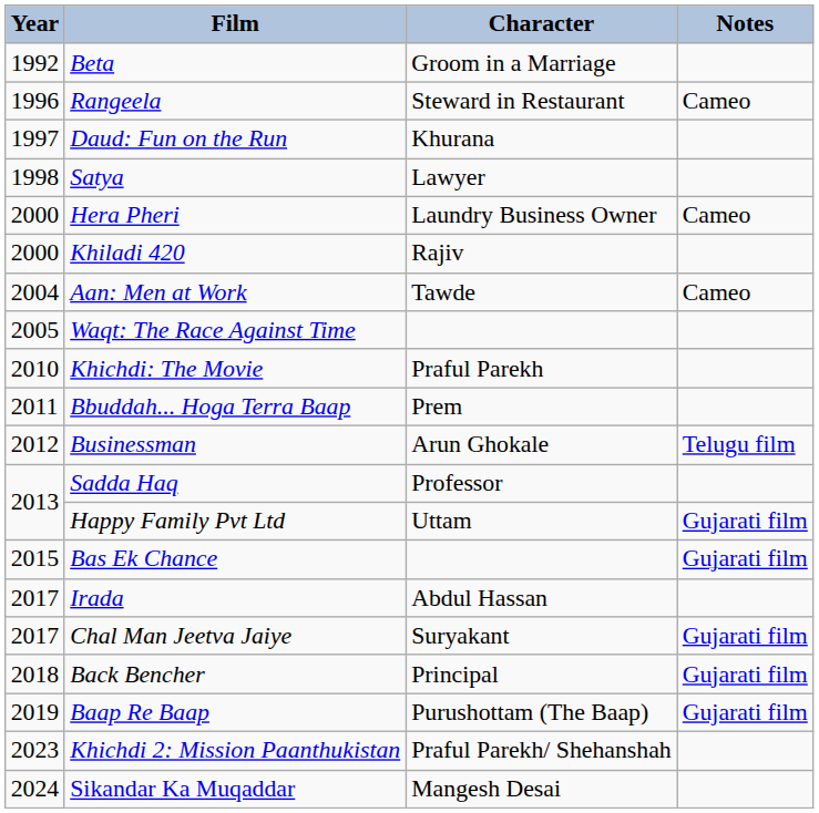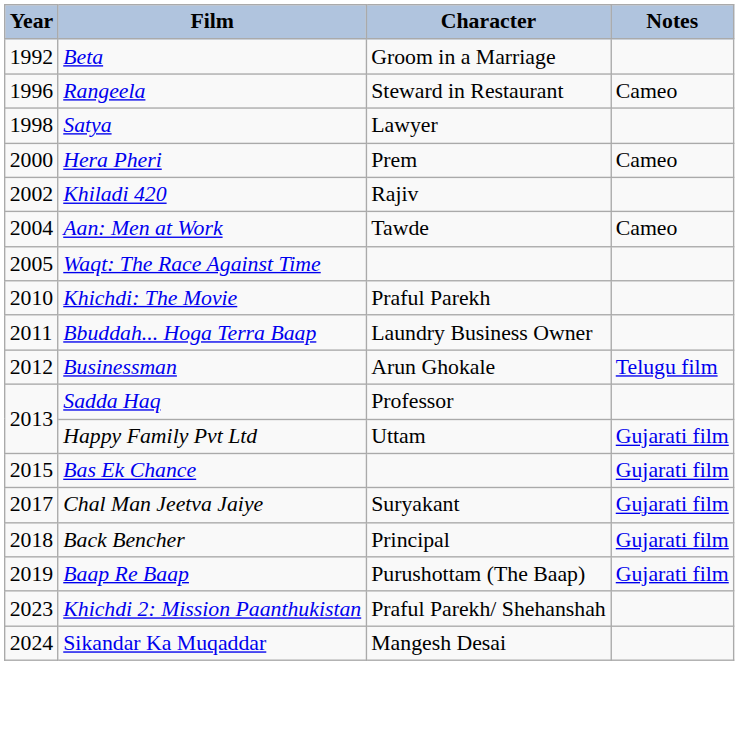 <table class="wikitable sortable">
 <tr>
 <th style="background:#B0C4DE;">Year</th>
 <th style="background:#B0C4DE;">Film</th>
 <th style="background:#B0C4DE;">Character</th>
 <th style="background:#B0C4DE;">Notes</th>
 </tr>
 <tr>
 <td>1992</td>
 <td><em><a href='#'>Beta</a></em></td>
 <td>Groom in a Marriage</td>
 <td></td>
 </tr>
 <tr>
 <td>1996</td>
 <td><em><a href='#'>Rangeela</a></em></td>
 <td>Steward in Restaurant</td>
 <td>Cameo</td>
 </tr>
 <tr>
-<td>1997</td>
-<td><em><a href='#'>Daud: Fun on the Run</a></em></td>
-<td>Khurana</td>
-<td></td>
-</tr>
-<tr>
 <td>1998</td>
 <td><em><a href='#'>Satya</a></em></td>
 <td>Lawyer</td>
 <td></td>
 </tr>
 <tr>
 <td>2000</td>
 <td><em><a href='#'>Hera Pheri</a></em></td>
-<td>Laundry Business Owner</td>
+<td>Prem</td>
 <td>Cameo</td>
 </tr>
 <tr>
-<td>2000</td>
+<td>2002</td>
 <td><em><a href='#'>Khiladi 420</a></em></td>
 <td>Rajiv</td>
 <td></td>
 </tr>
 <tr>
 <td>2004</td>
 <td><em><a href='#'>Aan: Men at Work</a></em></td>
 <td>Tawde</td>
 <td>Cameo</td>
 </tr>
 <tr>
 <td>2005</td>
 <td><em><a href='#'>Waqt: The Race Against Time</a></em></td>
 <td></td>
 <td></td>
 </tr>
 <tr>
 <td>2010</td>
 <td><em><a href='#'>Khichdi: The Movie</a></em></td>
 <td>Praful Parekh</td>
 <td></td>
 </tr>
 <tr>
 <td>2011</td>
 <td><em><a href='#'>Bbuddah... Hoga Terra Baap</a></em></td>
-<td>Prem</td>
+<td>Laundry Business Owner</td>
 <td></td>
 </tr>
 <tr>
 <td>2012</td>
 <td><em><a href='#'>Businessman</a></em></td>
 <td>Arun Ghokale</td>
 <td><a href='#'>Telugu film</a></td>
 </tr>
 <tr>
 <td rowspan="2">2013</td>
 <td><em><a href='#'>Sadda Haq</a></em></td>
 <td>Professor</td>
 <td></td>
 </tr>
 <tr>
 <td><em>Happy Family Pvt Ltd</em></td>
 <td>Uttam</td>
 <td><a href='#'>Gujarati film</a></td>
 </tr>
 <tr>
 <td>2015</td>
 <td><em><a href='#'>Bas Ek Chance</a></em></td>
 <td></td>
 <td><a href='#'>Gujarati film</a></td>
-</tr>
-<tr>
-<td>2017</td>
-<td><em><a href='#'>Irada</a></em></td>
-<td>Abdul Hassan</td>
-<td></td>
 </tr>
 <tr>
 <td>2017</td>
 <td><em>Chal Man Jeetva Jaiye</em></td>
 <td>Suryakant</td>
 <td><a href='#'>Gujarati film</a></td>
 </tr>
 <tr>
 <td>2018</td>
 <td><em>Back Bencher</em></td>
 <td>Principal</td>
 <td><a href='#'>Gujarati film</a></td>
 </tr>
 <tr>
 <td>2019</td>
 <td><a href='#'><em>Baap Re Baap</em></a></td>
 <td>Purushottam (The Baap)</td>
 <td><a href='#'>Gujarati film</a></td>
 </tr>
 <tr>
 <td>2023</td>
 <td><em><a href='#'>Khichdi 2: Mission Paanthukistan</a></em></td>
 <td>Praful Parekh/ Shehanshah</td>
 <td></td>
 </tr>
 <tr>
 <td>2024</td>
 <td><a href='#'>Sikandar Ka Muqaddar</a></td>
 <td>Mangesh Desai</td>
 <td></td>
 </tr>
 </table>
